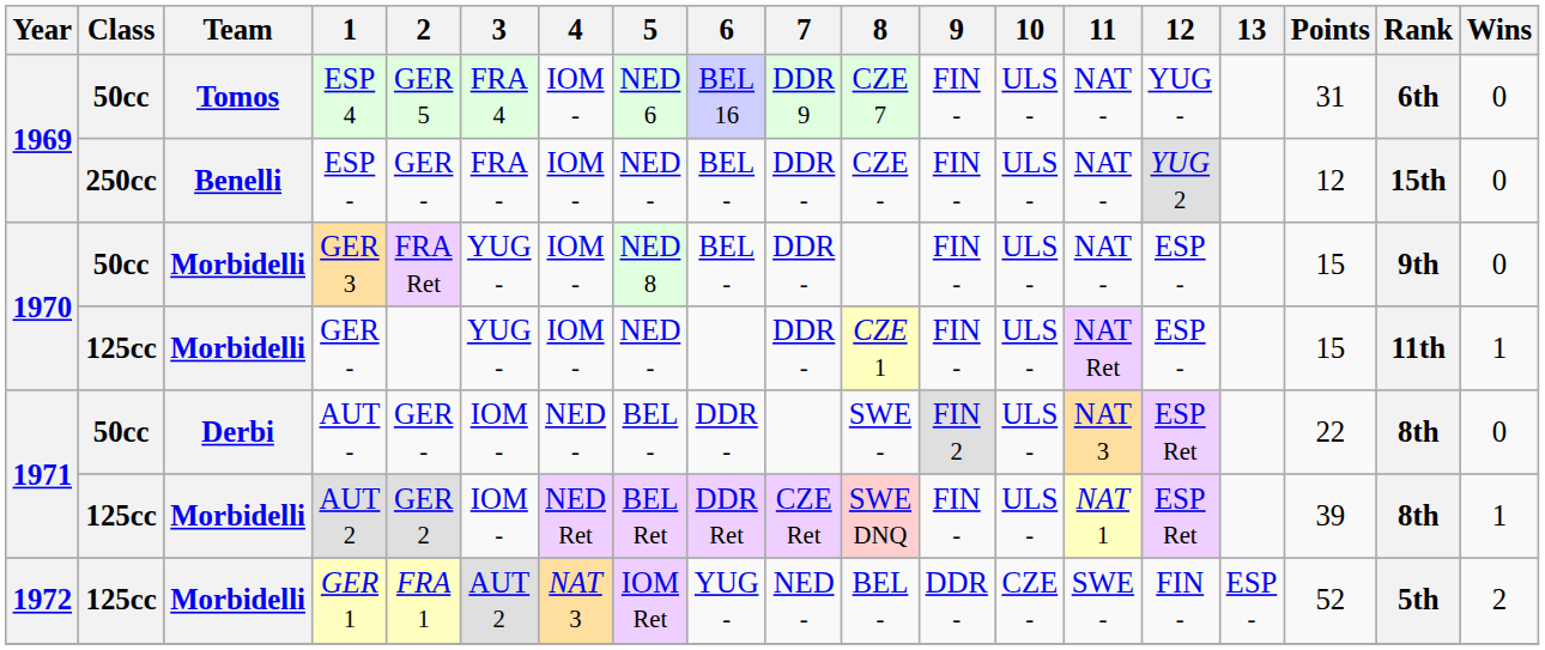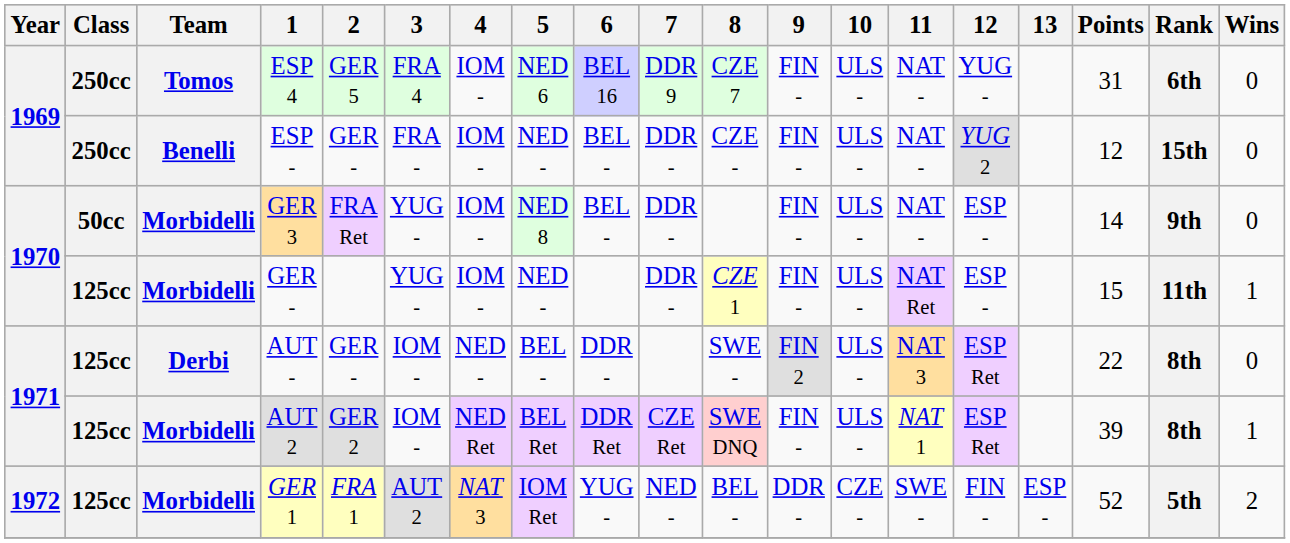 <table class="wikitable" style="text-align:center; font-size:95%">
 <tr>
 <th>Year</th>
 <th>Class</th>
 <th>Team</th>
 <th>1</th>
 <th>2</th>
 <th>3</th>
 <th>4</th>
 <th>5</th>
 <th>6</th>
 <th>7</th>
 <th>8</th>
 <th>9</th>
 <th>10</th>
 <th>11</th>
 <th>12</th>
 <th>13</th>
 <th>Points</th>
 <th>Rank</th>
 <th>Wins</th>
 </tr>
 <tr>
 <th rowspan=2><a href='#'>1969</a></th>
-<th>50cc</th>
+<th>250cc</th>
 <th><a href='#'>Tomos</a></th>
 <td style="background:#DFFFDF;"><a href='#'>ESP</a><br><small>4</small></td>
 <td style="background:#DFFFDF;"><a href='#'>GER</a><br><small>5</small></td>
 <td style="background:#DFFFDF;"><a href='#'>FRA</a><br><small>4</small></td>
 <td><a href='#'>IOM</a><br><small>-</small></td>
 <td style="background:#DFFFDF;"><a href='#'>NED</a><br><small>6</small></td>
 <td style="background:#CFCFFF;"><a href='#'>BEL</a><br><small>16</small></td>
 <td style="background:#DFFFDF;"><a href='#'>DDR</a><br><small>9</small></td>
 <td style="background:#DFFFDF;"><a href='#'>CZE</a><br><small>7</small></td>
 <td><a href='#'>FIN</a><br><small>-</small></td>
 <td><a href='#'>ULS</a><br><small>-</small></td>
 <td><a href='#'>NAT</a><br><small>-</small></td>
 <td><a href='#'>YUG</a><br><small>-</small></td>
 <td></td>
 <td>31</td>
 <th>6th</th>
 <td>0</td>
 </tr>
 <tr>
 <th>250cc</th>
 <th><a href='#'>Benelli</a></th>
 <td><a href='#'>ESP</a><br><small>-</small></td>
 <td><a href='#'>GER</a><br><small>-</small></td>
 <td><a href='#'>FRA</a><br><small>-</small></td>
 <td><a href='#'>IOM</a><br><small>-</small></td>
 <td><a href='#'>NED</a><br><small>-</small></td>
 <td><a href='#'>BEL</a><br><small>-</small></td>
 <td><a href='#'>DDR</a><br><small>-</small></td>
 <td><a href='#'>CZE</a><br><small>-</small></td>
 <td><a href='#'>FIN</a><br><small>-</small></td>
 <td><a href='#'>ULS</a><br><small>-</small></td>
 <td><a href='#'>NAT</a><br><small>-</small></td>
 <td style="background:#DFDFDF;"><em><a href='#'>YUG</a></em><br><small>2</small></td>
 <td></td>
 <td>12</td>
 <th>15th</th>
 <td>0</td>
 </tr>
 <tr>
 <th rowspan=2><a href='#'>1970</a></th>
 <th>50cc</th>
 <th><a href='#'>Morbidelli</a></th>
 <td style="background:#FFDF9F;"><a href='#'>GER</a><br><small>3</small></td>
 <td style="background:#EFCFFF;"><a href='#'>FRA</a><br><small>Ret</small></td>
 <td><a href='#'>YUG</a><br><small>-</small></td>
 <td><a href='#'>IOM</a><br><small>-</small></td>
 <td style="background:#DFFFDF;"><a href='#'>NED</a><br><small>8</small></td>
 <td><a href='#'>BEL</a><br><small>-</small></td>
 <td><a href='#'>DDR</a><br><small>-</small></td>
 <td></td>
 <td><a href='#'>FIN</a><br><small>-</small></td>
 <td><a href='#'>ULS</a><br><small>-</small></td>
 <td><a href='#'>NAT</a><br><small>-</small></td>
 <td><a href='#'>ESP</a><br><small>-</small></td>
 <td></td>
-<td>15</td>
+<td>14</td>
 <th>9th</th>
 <td>0</td>
 </tr>
 <tr>
 <th>125cc</th>
 <th><a href='#'>Morbidelli</a></th>
 <td><a href='#'>GER</a><br><small>-</small></td>
 <td></td>
 <td><a href='#'>YUG</a><br><small>-</small></td>
 <td><a href='#'>IOM</a><br><small>-</small></td>
 <td><a href='#'>NED</a><br><small>-</small></td>
 <td></td>
 <td><a href='#'>DDR</a><br><small>-</small></td>
 <td style="background:#FFFFBF;"><em><a href='#'>CZE</a></em><br><small>1</small></td>
 <td><a href='#'>FIN</a><br><small>-</small></td>
 <td><a href='#'>ULS</a><br><small>-</small></td>
 <td style="background:#EFCFFF;"><a href='#'>NAT</a><br><small>Ret</small></td>
 <td><a href='#'>ESP</a><br><small>-</small></td>
 <td></td>
 <td>15</td>
 <th>11th</th>
 <td>1</td>
 </tr>
 <tr>
 <th rowspan=2><a href='#'>1971</a></th>
-<th>50cc</th>
+<th>125cc</th>
 <th><a href='#'>Derbi</a></th>
 <td><a href='#'>AUT</a><br><small>-</small></td>
 <td><a href='#'>GER</a><br><small>-</small></td>
 <td><a href='#'>IOM</a><br><small>-</small></td>
 <td><a href='#'>NED</a><br><small>-</small></td>
 <td><a href='#'>BEL</a><br><small>-</small></td>
 <td><a href='#'>DDR</a><br><small>-</small></td>
 <td></td>
 <td><a href='#'>SWE</a><br><small>-</small></td>
 <td style="background:#DFDFDF;"><a href='#'>FIN</a><br><small>2</small></td>
 <td><a href='#'>ULS</a><br><small>-</small></td>
 <td style="background:#FFDF9F;"><a href='#'>NAT</a><br><small>3</small></td>
 <td style="background:#EFCFFF;"><a href='#'>ESP</a><br><small>Ret</small></td>
 <td></td>
 <td>22</td>
 <th>8th</th>
 <td>0</td>
 </tr>
 <tr>
 <th>125cc</th>
 <th><a href='#'>Morbidelli</a></th>
 <td style="background:#DFDFDF;"><a href='#'>AUT</a><br><small>2</small></td>
 <td style="background:#DFDFDF;"><a href='#'>GER</a><br><small>2</small></td>
 <td><a href='#'>IOM</a><br><small>-</small></td>
 <td style="background:#EFCFFF;"><a href='#'>NED</a><br><small>Ret</small></td>
 <td style="background:#EFCFFF;"><a href='#'>BEL</a><br><small>Ret</small></td>
 <td style="background:#EFCFFF;"><a href='#'>DDR</a><br><small>Ret</small></td>
 <td style="background:#EFCFFF;"><a href='#'>CZE</a><br><small>Ret</small></td>
 <td style="background:#FFCFCF;"><a href='#'>SWE</a><br><small>DNQ</small></td>
 <td><a href='#'>FIN</a><br><small>-</small></td>
 <td><a href='#'>ULS</a><br><small>-</small></td>
 <td style="background:#FFFFBF;"><em><a href='#'>NAT</a></em><br><small>1</small></td>
 <td style="background:#EFCFFF;"><a href='#'>ESP</a><br><small>Ret</small></td>
 <td></td>
 <td>39</td>
 <th>8th</th>
 <td>1</td>
 </tr>
 <tr>
 <th><a href='#'>1972</a></th>
 <th>125cc</th>
 <th><a href='#'>Morbidelli</a></th>
 <td style="background:#FFFFBF;"><em><a href='#'>GER</a></em><br><small>1</small></td>
 <td style="background:#FFFFBF;"><em><a href='#'>FRA</a></em><br><small>1</small></td>
 <td style="background:#DFDFDF;"><a href='#'>AUT</a><br><small>2</small></td>
 <td style="background:#FFDF9F;"><em><a href='#'>NAT</a></em><br><small>3</small></td>
 <td style="background:#EFCFFF;"><a href='#'>IOM</a><br><small>Ret</small></td>
 <td><a href='#'>YUG</a><br><small>-</small></td>
 <td><a href='#'>NED</a><br><small>-</small></td>
 <td><a href='#'>BEL</a><br><small>-</small></td>
 <td><a href='#'>DDR</a><br><small>-</small></td>
 <td><a href='#'>CZE</a><br><small>-</small></td>
 <td><a href='#'>SWE</a><br><small>-</small></td>
 <td><a href='#'>FIN</a><br><small>-</small></td>
 <td><a href='#'>ESP</a><br><small>-</small></td>
 <td>52</td>
 <th>5th</th>
 <td>2</td>
 </tr>
 <tr>
 </tr>
 </table>
